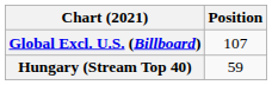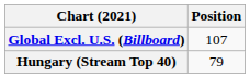 <table class="wikitable plainrowheaders" style="text-align:center">
 <tr>
 <th scope="col">Chart (2021)</th>
 <th scope="col">Position</th>
 </tr>
 <tr>
 <th scope="row"><a href='#'>Global Excl. U.S.</a> (<em><a href='#'>Billboard</a></em>)</th>
 <td>107</td>
 </tr>
 <tr>
 <th scope="row">Hungary (Stream Top 40)</th>
-<td>59</td>
+<td>79</td>
 </tr>
 </table>
